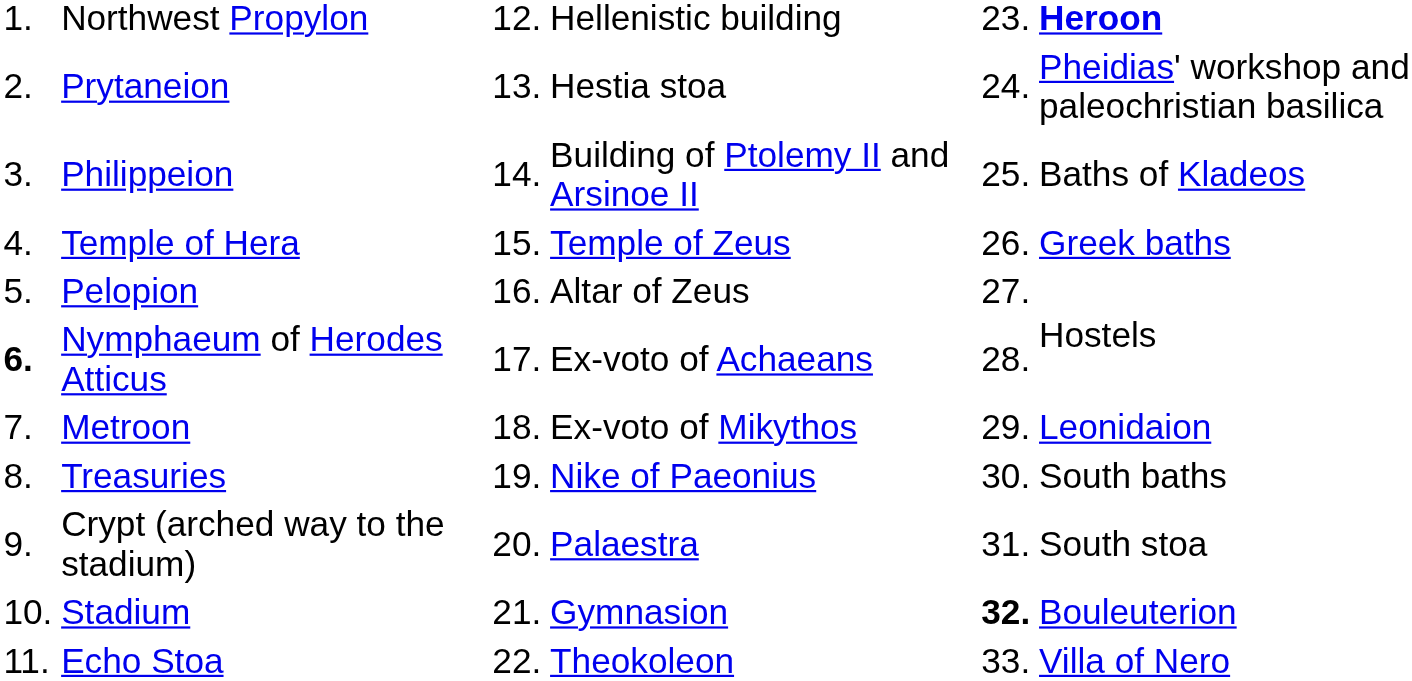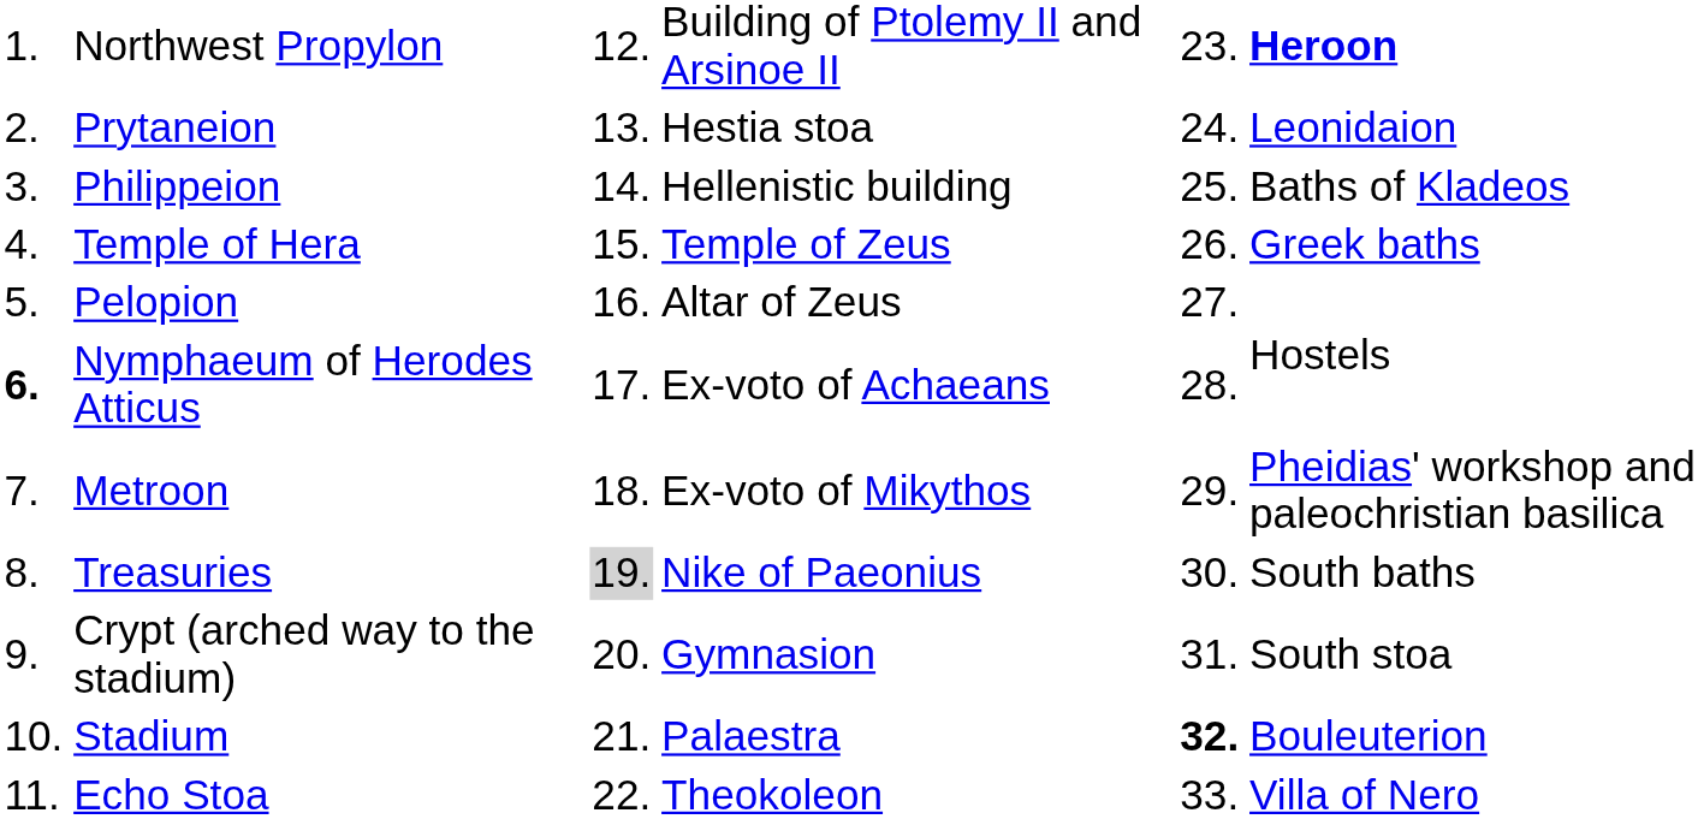 <table style="margin-left: auto; margin-right: auto; border: none;">
 <tr>
 <th scope="col" style="width: 0.5em;"></th>
 <th scope="col" style="width: 12em;"></th>
 <th scope="col" style="width: 0.5em;"></th>
 <th scope="col" style="width: 12em;"></th>
 <th scope="col" style="width: 0.5em;"></th>
 <th scope="col" style="width: 12em;"></th>
 </tr>
 <tr>
 <td>1.</td>
 <td>Northwest <a href='#'>Propylon</a></td>
 <td>12.</td>
-<td>Hellenistic building</td>
+<td>Building of <a href='#'>Ptolemy II</a> and <a href='#'>Arsinoe II</a></td>
 <td>23.</td>
 <td><strong><a href='#'>Heroon</a></strong></td>
 </tr>
 <tr>
 <td>2.</td>
 <td><a href='#'>Prytaneion</a></td>
 <td>13.</td>
 <td>Hestia stoa</td>
 <td>24.</td>
-<td><a href='#'>Pheidias</a>' workshop and paleochristian basilica</td>
+<td><a href='#'>Leonidaion</a></td>
 </tr>
 <tr>
 <td>3.</td>
 <td><a href='#'>Philippeion</a></td>
 <td>14.</td>
-<td>Building of <a href='#'>Ptolemy II</a> and <a href='#'>Arsinoe II</a></td>
+<td>Hellenistic building</td>
 <td>25.</td>
 <td>Baths of <a href='#'>Kladeos</a></td>
 </tr>
 <tr>
 <td>4.</td>
 <td><a href='#'>Temple of Hera</a></td>
 <td>15.</td>
 <td><a href='#'>Temple of Zeus</a></td>
 <td>26.</td>
 <td><a href='#'>Greek baths</a></td>
 </tr>
 <tr>
 <td>5.</td>
 <td><a href='#'>Pelopion</a></td>
 <td>16.</td>
 <td>Altar of Zeus</td>
 <td>27.</td>
 <td rowspan="2">Hostels</td>
 </tr>
 <tr>
 <td><strong>6.</strong></td>
 <td><a href='#'>Nymphaeum</a> of <a href='#'>Herodes Atticus</a></td>
 <td>17.</td>
 <td>Ex-voto of <a href='#'>Achaeans</a></td>
 <td>28.</td>
 </tr>
 <tr>
 <td>7.</td>
 <td><a href='#'>Metroon</a></td>
 <td>18.</td>
 <td>Ex-voto of <a href='#'>Mikythos</a></td>
 <td>29.</td>
-<td><a href='#'>Leonidaion</a></td>
+<td><a href='#'>Pheidias</a>' workshop and paleochristian basilica</td>
 </tr>
 <tr>
 <td>8.</td>
 <td><a href='#'>Treasuries</a></td>
-<td>19.</td>
+<td style="background: lightgrey;">19.</td>
 <td><a href='#'>Nike of Paeonius</a></td>
 <td>30.</td>
 <td>South baths</td>
 </tr>
 <tr>
 <td>9.</td>
 <td>Crypt (arched way to the stadium)</td>
 <td>20.</td>
-<td><a href='#'>Palaestra</a></td>
+<td><a href='#'>Gymnasion</a></td>
 <td>31.</td>
 <td>South stoa</td>
 </tr>
 <tr>
 <td>10.</td>
 <td><a href='#'>Stadium</a></td>
 <td>21.</td>
-<td><a href='#'>Gymnasion</a></td>
+<td><a href='#'>Palaestra</a></td>
 <td><strong>32.</strong></td>
 <td><a href='#'>Bouleuterion</a></td>
 </tr>
 <tr>
 <td>11.</td>
 <td><a href='#'>Echo Stoa</a></td>
 <td>22.</td>
 <td><a href='#'>Theokoleon</a></td>
 <td>33.</td>
 <td><a href='#'>Villa of Nero</a></td>
 </tr>
 </table>
